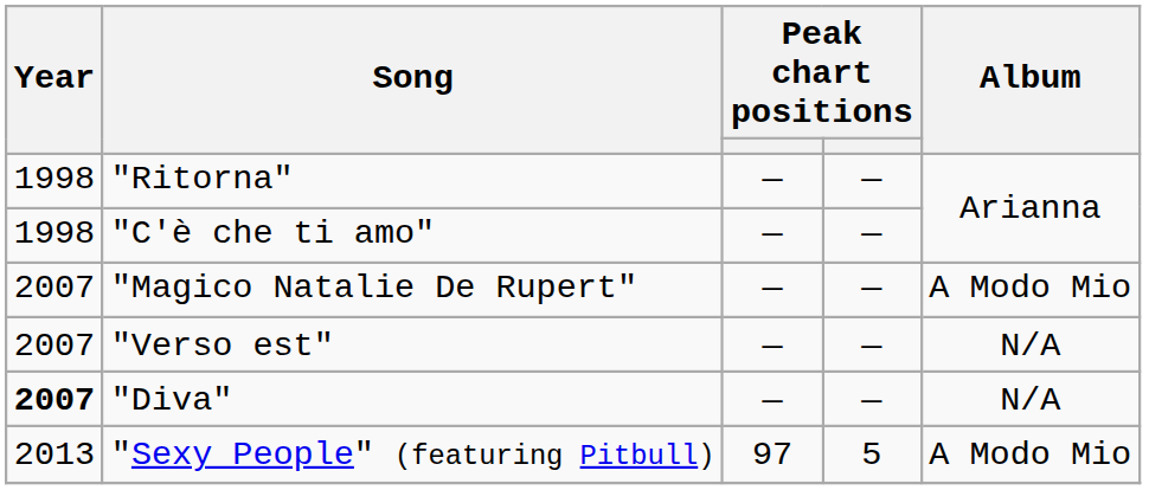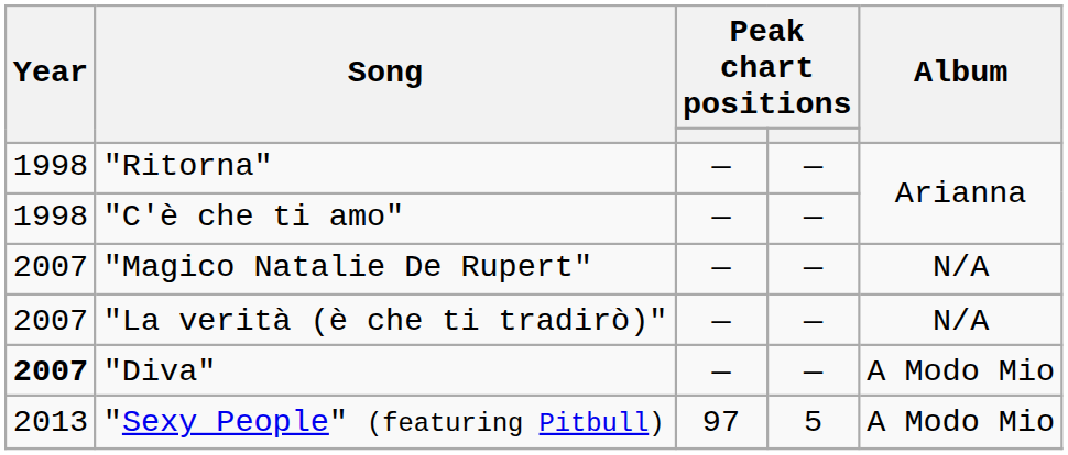 <table class="wikitable" style=text-align:center;>
 <tr>
 <th rowspan="2">Year</th>
 <th rowspan="2">Song</th>
 <th colspan="2">Peak chart <br>positions</th>
 <th rowspan="2">Album</th>
 </tr>
 <tr style="font-size:smaller;">
 <th style="width:3em;"></th>
 <th style="width:3em;"></th>
 </tr>
 <tr>
 <td>1998</td>
 <td align="left">"Ritorna"</td>
 <td>—</td>
 <td>—</td>
 <td rowspan="2">Arianna</td>
 </tr>
 <tr>
 <td>1998</td>
 <td align="left">"C'è che ti amo"</td>
 <td>—</td>
 <td>—</td>
 </tr>
 <tr>
 <td>2007</td>
 <td align="left">"Magico Natalie De Rupert"</td>
 <td>—</td>
 <td>—</td>
-<td>A Modo Mio</td>
+<td>N/A</td>
 </tr>
 <tr>
 <td>2007</td>
-<td align="left">"Verso est"</td>
+<td align="left">"La verità (è che ti tradirò)"</td>
 <td>—</td>
 <td>—</td>
 <td>N/A</td>
 </tr>
 <tr>
 <td><strong>2007</strong></td>
 <td align="left">"Diva"</td>
 <td>—</td>
 <td>—</td>
-<td>N/A</td>
+<td>A Modo Mio</td>
 </tr>
 <tr>
 <td>2013</td>
 <td align="left">"<a href='#'>Sexy People</a>" <small>(featuring <a href='#'>Pitbull</a>)</small></td>
 <td>97</td>
 <td>5</td>
 <td>A Modo Mio</td>
 </tr>
 <tr>
 </tr>
 </table>
